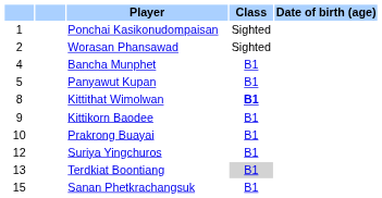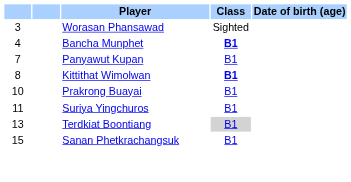 <table class="sortable" border="0" cellspacing="2" cellpadding="2">
 <tr style="background-color:#AAD0FF">
 <th width=8%></th>
 <th width=8%></th>
 <th width=44%>Player</th>
 <th width=12%>Class</th>
 <th width=28%>Date of birth (age)</th>
 </tr>
 <tr>
-<td style="text-align: center;">1</td>
-<td style="text-align: center;"></td>
-<td><a href='#'>Ponchai Kasikonudompaisan</a></td>
-<td style="text-align: center;">Sighted</td>
-<td></td>
-</tr>
-<tr>
-<td style="text-align: center;">2</td>
+<td style="text-align: center;">3</td>
 <td style="text-align: center;"></td>
 <td><a href='#'>Worasan Phansawad</a></td>
 <td style="text-align: center;">Sighted</td>
 <td></td>
 </tr>
 <tr>
 <td style="text-align: center;">4</td>
 <td style="text-align: center;"></td>
 <td><a href='#'>Bancha Munphet</a></td>
-<td style="text-align: center;"><a href='#'>B1</a></td>
+<td style="text-align: center;"><strong><a href='#'>B1</a></strong></td>
 <td></td>
 </tr>
 <tr>
-<td style="text-align: center;">5</td>
+<td style="text-align: center;">7</td>
 <td style="text-align: center;"></td>
 <td><a href='#'>Panyawut Kupan</a></td>
 <td style="text-align: center;"><a href='#'>B1</a></td>
 <td></td>
 </tr>
 <tr>
 <td style="text-align: center;">8</td>
 <td style="text-align: center;"></td>
 <td><a href='#'>Kittithat Wimolwan</a></td>
 <td style="text-align: center;"><strong><a href='#'>B1</a></strong></td>
 <td></td>
 </tr>
 <tr>
-<td style="text-align: center;">9</td>
-<td style="text-align: center;"></td>
-<td><a href='#'>Kittikorn Baodee</a></td>
-<td style="text-align: center;"><a href='#'>B1</a></td>
-<td></td>
-</tr>
-<tr>
 <td style="text-align: center;">10</td>
 <td style="text-align: center;"></td>
 <td><a href='#'>Prakrong Buayai</a></td>
 <td style="text-align: center;"><a href='#'>B1</a></td>
 <td></td>
 </tr>
 <tr>
-<td style="text-align: center;">12</td>
+<td style="text-align: center;">11</td>
 <td style="text-align: center;"></td>
 <td><a href='#'>Suriya Yingchuros</a></td>
 <td style="text-align: center;"><a href='#'>B1</a></td>
 <td></td>
 </tr>
 <tr>
 <td style="text-align: center;">13</td>
 <td style="text-align: center;"></td>
 <td><a href='#'>Terdkiat Boontiang</a></td>
 <td style="background: lightgrey; text-align: center;"><a href='#'>B1</a></td>
 <td></td>
 </tr>
 <tr>
 <td style="text-align: center;">15</td>
 <td style="text-align: center;"></td>
 <td><a href='#'>Sanan Phetkrachangsuk</a></td>
 <td style="text-align: center;"><a href='#'>B1</a></td>
 <td></td>
 </tr>
 </table>
